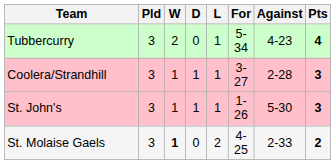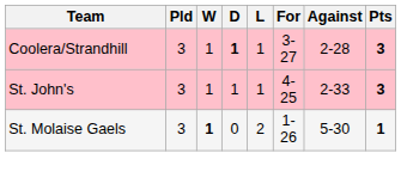 <table class="wikitable">
 <tr>
 <th width=165>Team</th>
 <th width=20>Pld</th>
 <th width=20>W</th>
 <th width=20>D</th>
 <th width=20>L</th>
 <th width=20>For</th>
 <th width=20>Against</th>
 <th width=20>Pts</th>
 </tr>
-<tr align=center style="background:#ccffcc;">
-<td style="text-align:left;">Tubbercurry</td>
-<td>3</td>
-<td>2</td>
-<td>0</td>
-<td>1</td>
-<td>5-34</td>
-<td>4-23</td>
-<td><strong>4</strong></td>
-</tr>
 <tr align=center style="background:pink;">
 <td style="text-align:left;">Coolera/Strandhill</td>
 <td>3</td>
 <td>1</td>
-<td>1</td>
+<td><strong>1</strong></td>
 <td>1</td>
 <td>3-27</td>
 <td>2-28</td>
 <td><strong>3</strong></td>
 </tr>
 <tr align=center style="background:pink;">
 <td style="text-align:left;">St. John's</td>
 <td>3</td>
 <td>1</td>
 <td>1</td>
 <td>1</td>
-<td>1-26</td>
-<td>5-30</td>
+<td>4-25</td>
+<td>2-33</td>
 <td><strong>3</strong></td>
 </tr>
 <tr align=center style="background:#f5f5f5;">
 <td style="text-align:left;">St. Molaise Gaels</td>
 <td>3</td>
 <td><strong>1</strong></td>
 <td>0</td>
 <td>2</td>
-<td>4-25</td>
-<td>2-33</td>
-<td><strong>2</strong></td>
+<td>1-26</td>
+<td>5-30</td>
+<td><strong>1</strong></td>
 </tr>
 </table>
